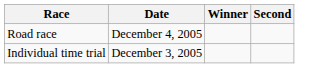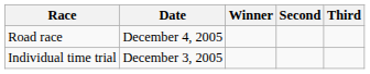 <table class="wikitable">
 <tr>
 <th>Race</th>
 <th>Date</th>
 <th>Winner</th>
 <th>Second</th>
+<th>Third</th>
 </tr>
 <tr>
 <td>Road race</td>
 <td>December 4, 2005</td>
+<td></td>
 <td></td>
 <td></td>
 </tr>
 <tr>
 <td>Individual time trial</td>
 <td>December 3, 2005</td>
 <td></td>
 <td></td>
+<td></td>
 </tr>
 </table>
